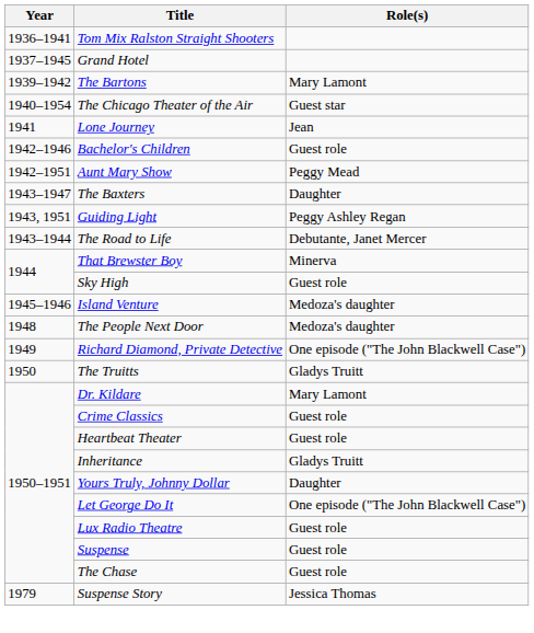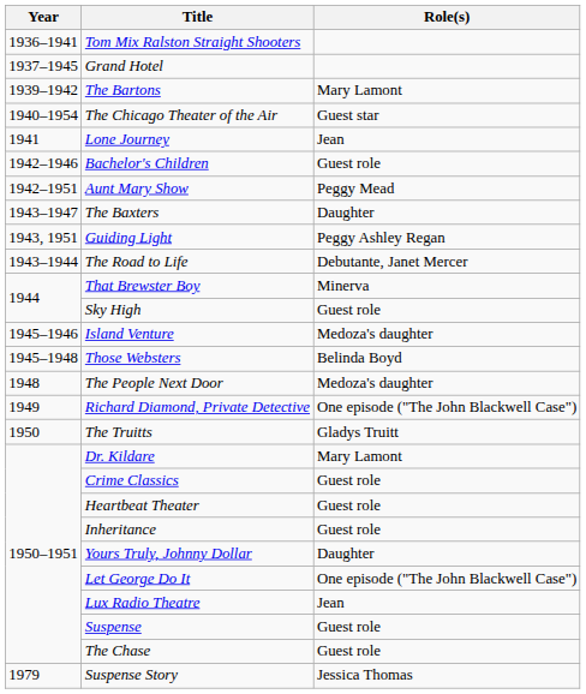 <table class = "wikitable sortable">
 <tr>
 <th>Year</th>
 <th>Title</th>
 <th>Role(s)</th>
 </tr>
 <tr>
 <td>1936–1941</td>
 <td><em><a href='#'>Tom Mix Ralston Straight Shooters</a></em></td>
 <td></td>
 </tr>
 <tr>
 <td>1937–1945</td>
 <td><em>Grand Hotel</em></td>
 <td></td>
 </tr>
 <tr>
 <td>1939–1942</td>
 <td><em><a href='#'>The Bartons</a></em></td>
 <td>Mary Lamont</td>
 </tr>
 <tr>
 <td>1940–1954</td>
 <td><em>The Chicago Theater of the Air</em></td>
 <td>Guest star</td>
 </tr>
 <tr>
 <td>1941</td>
 <td><em><a href='#'>Lone Journey</a></em></td>
 <td>Jean</td>
 </tr>
 <tr>
 <td>1942–1946</td>
 <td><em><a href='#'>Bachelor's Children</a></em></td>
 <td>Guest role</td>
 </tr>
 <tr>
 <td>1942–1951</td>
 <td><em><a href='#'>Aunt Mary Show</a></em></td>
 <td>Peggy Mead</td>
 </tr>
 <tr>
 <td>1943–1947</td>
 <td><em>The Baxters</em></td>
 <td>Daughter</td>
 </tr>
 <tr>
 <td>1943, 1951</td>
 <td><em><a href='#'>Guiding Light</a></em></td>
 <td>Peggy Ashley Regan</td>
 </tr>
 <tr>
 <td>1943–1944</td>
 <td><em>The Road to Life</em></td>
 <td>Debutante, Janet Mercer</td>
 </tr>
 <tr>
 <td rowspan="2">1944</td>
 <td><em><a href='#'>That Brewster Boy</a></em></td>
 <td>Minerva</td>
 </tr>
 <tr>
 <td><em>Sky High</em></td>
 <td>Guest role</td>
 </tr>
 <tr>
 <td>1945–1946</td>
 <td><em><a href='#'>Island Venture</a></em></td>
 <td>Medoza's daughter</td>
 </tr>
 <tr>
+<td>1945–1948</td>
+<td><em><a href='#'>Those Websters</a></em></td>
+<td>Belinda Boyd</td>
+</tr>
+<tr>
 <td>1948</td>
 <td><em>The People Next Door</em></td>
 <td>Medoza's daughter</td>
 </tr>
 <tr>
 <td>1949</td>
 <td><em><a href='#'>Richard Diamond, Private Detective</a></em></td>
 <td>One episode ("The John Blackwell Case")</td>
 </tr>
 <tr>
 <td>1950</td>
 <td><em>The Truitts</em></td>
 <td>Gladys Truitt</td>
 </tr>
 <tr>
 <td rowspan=9>1950–1951</td>
 <td><em><a href='#'>Dr. Kildare</a></em></td>
 <td>Mary Lamont</td>
 </tr>
 <tr>
 <td><em><a href='#'>Crime Classics</a></em></td>
 <td>Guest role</td>
 </tr>
 <tr>
 <td><em>Heartbeat Theater</em></td>
 <td>Guest role</td>
 </tr>
 <tr>
 <td><em>Inheritance</em></td>
-<td>Gladys Truitt</td>
+<td>Guest role</td>
 </tr>
 <tr>
 <td><em><a href='#'>Yours Truly, Johnny Dollar</a></em></td>
 <td>Daughter</td>
 </tr>
 <tr>
 <td><em><a href='#'>Let George Do It</a></em></td>
 <td>One episode ("The John Blackwell Case")</td>
 </tr>
 <tr>
 <td><em><a href='#'>Lux Radio Theatre</a></em></td>
-<td>Guest role</td>
+<td>Jean</td>
 </tr>
 <tr>
 <td><em><a href='#'>Suspense</a></em></td>
 <td>Guest role</td>
 </tr>
 <tr>
 <td><em>The Chase</em></td>
 <td>Guest role</td>
 </tr>
 <tr>
 <td>1979</td>
 <td><em>Suspense Story</em></td>
 <td>Jessica Thomas</td>
 </tr>
 </table>
